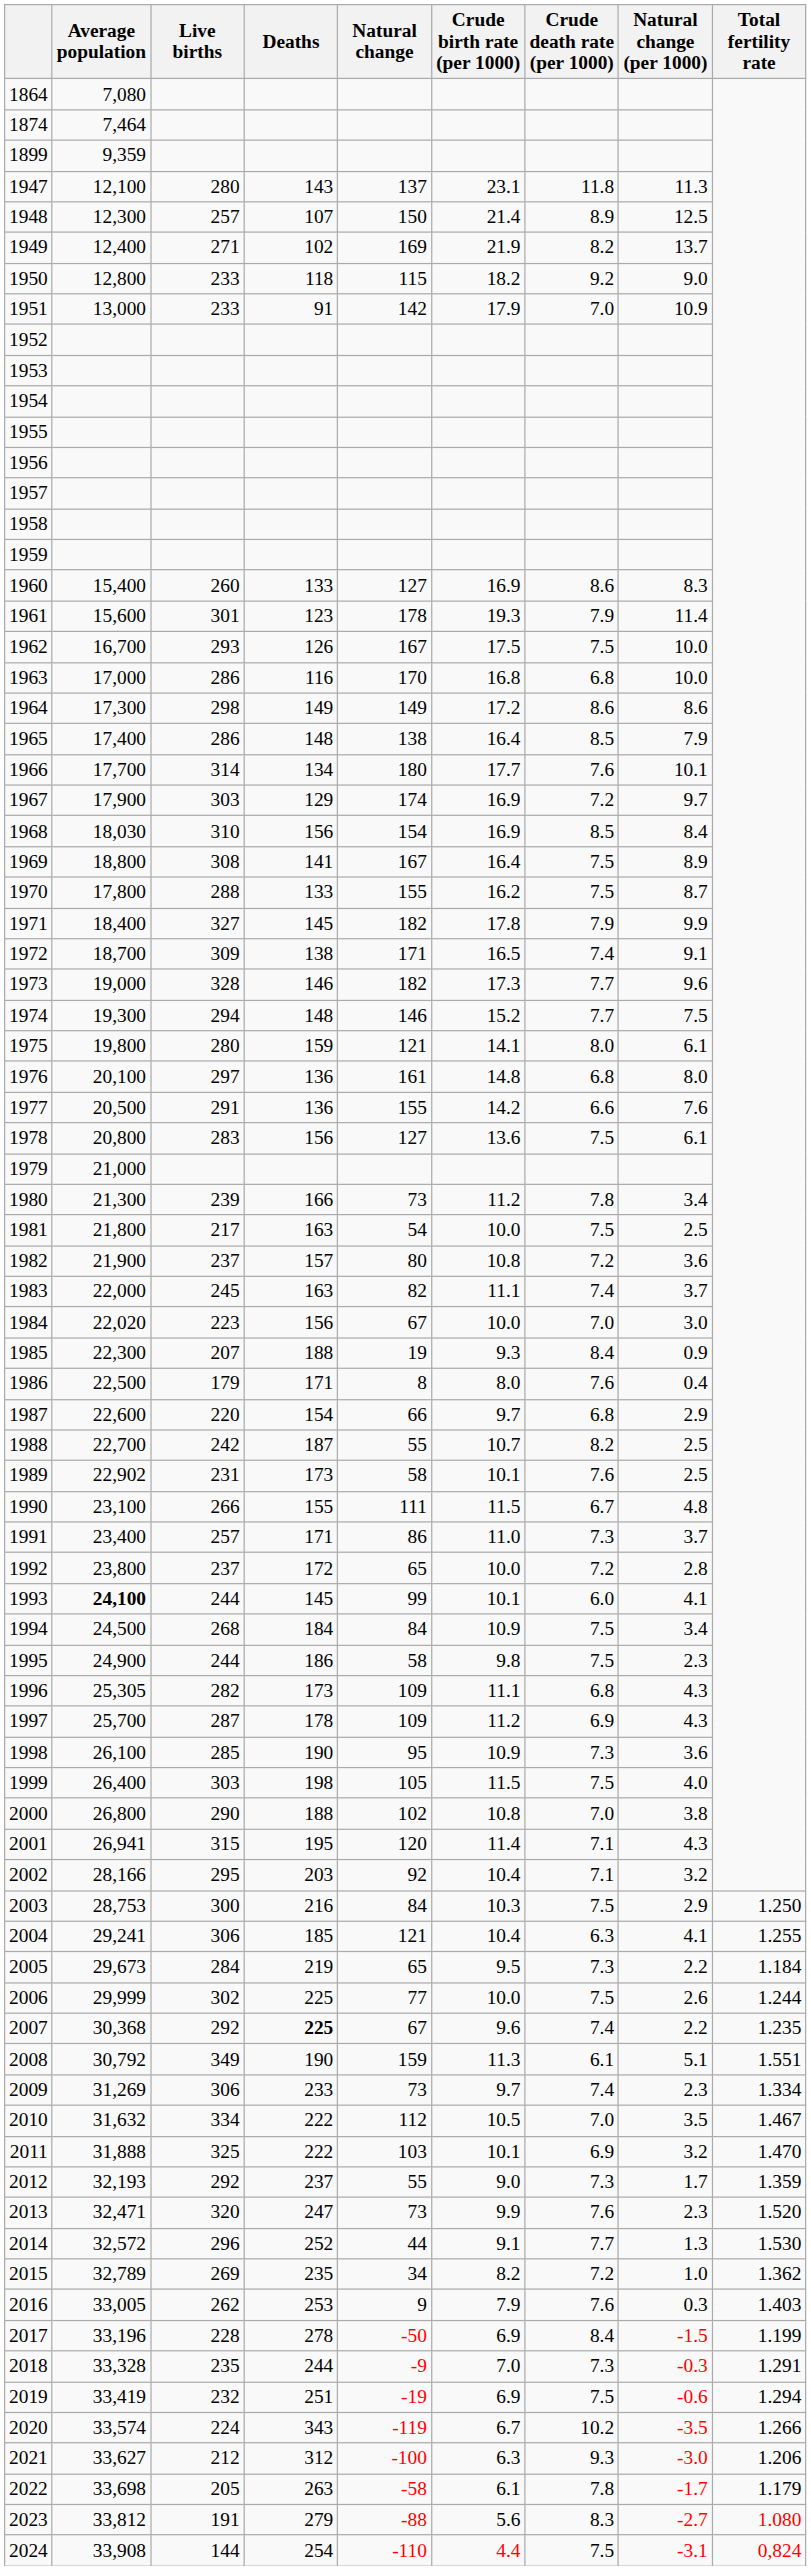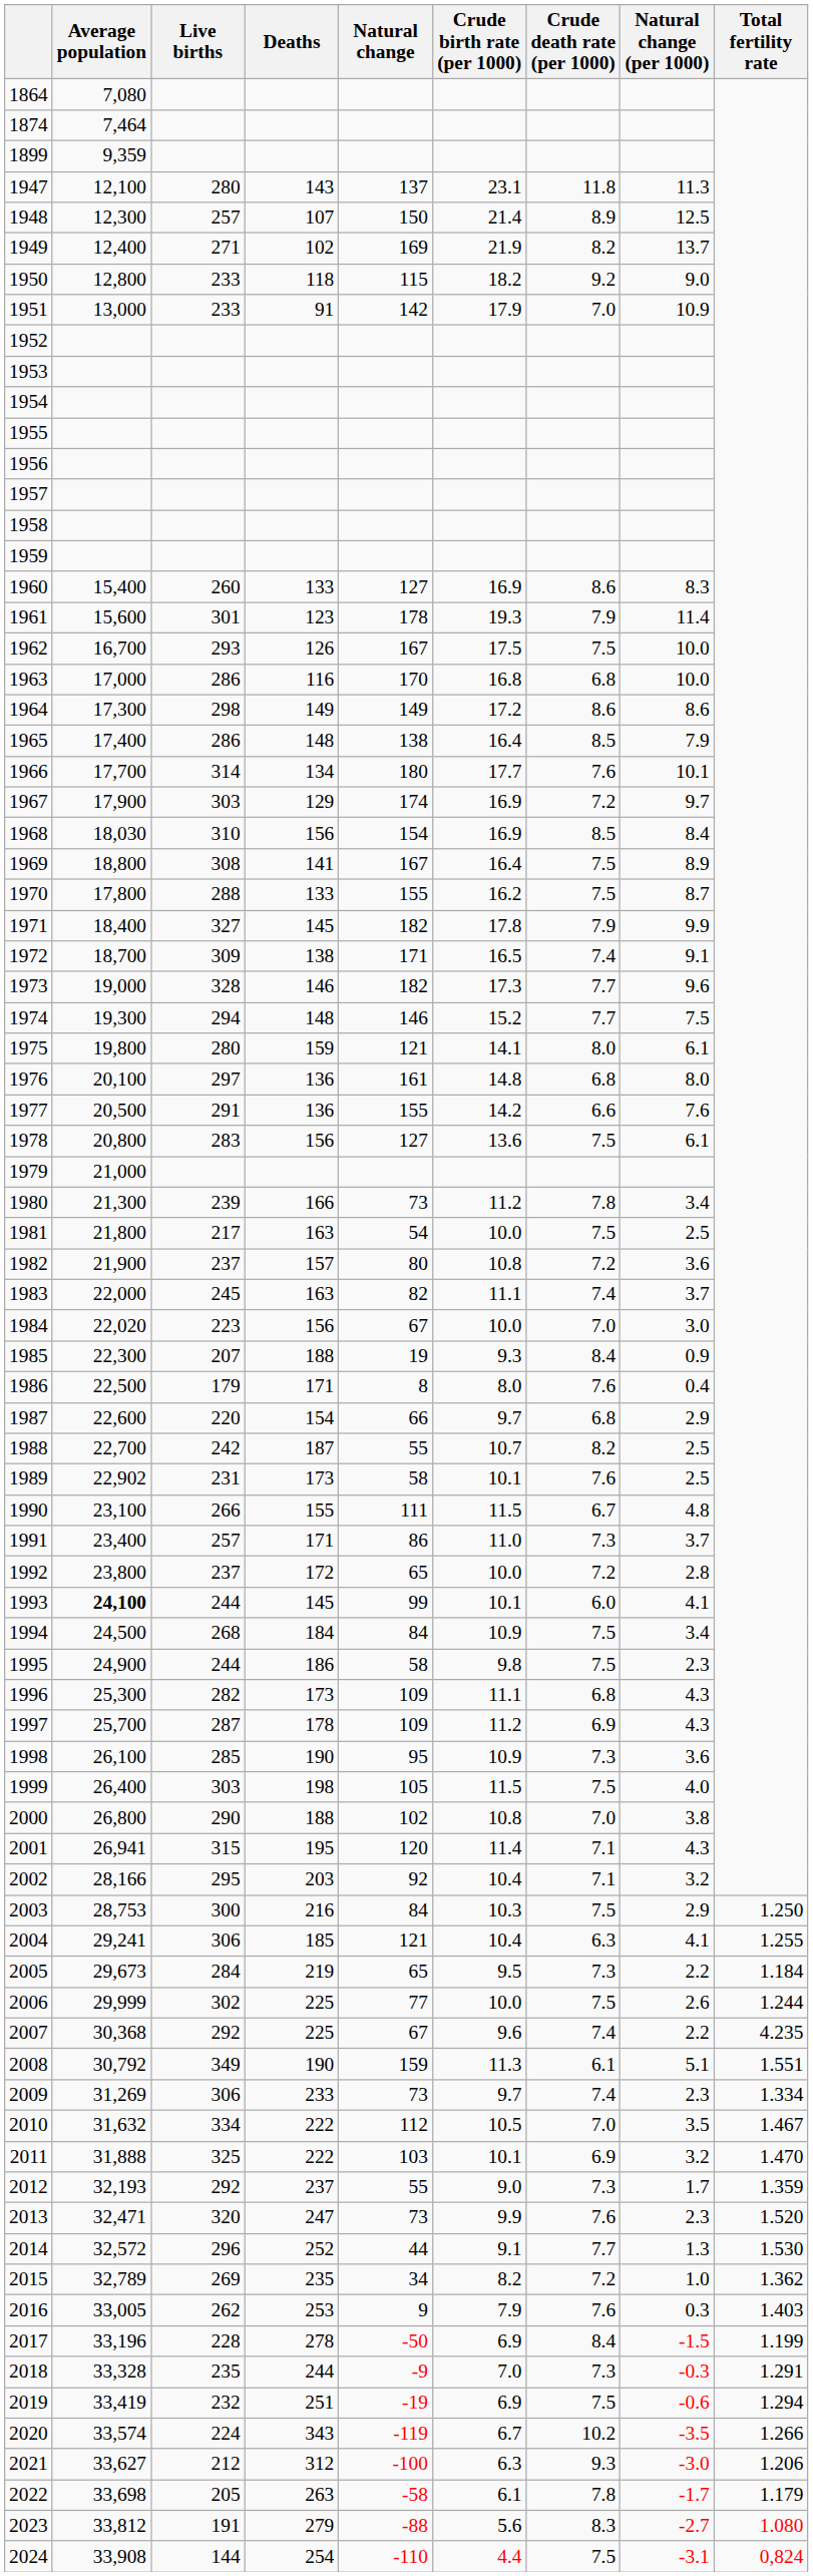 <table class="wikitable" style="text-align: right;">
 <tr>
 <th></th>
 <th width="70pt">Average population</th>
 <th width="70pt">Live births</th>
 <th width="70pt">Deaths</th>
 <th width="70pt">Natural change</th>
 <th width="70pt">Crude birth rate (per 1000)</th>
 <th width="70pt">Crude death rate (per 1000)</th>
 <th width="70pt">Natural change (per 1000)</th>
 <th width="70pt">Total fertility rate</th>
 </tr>
 <tr>
 <td>1864</td>
 <td>7,080</td>
 <td></td>
 <td></td>
 <td></td>
 <td></td>
 <td></td>
 <td></td>
 </tr>
 <tr>
 <td>1874</td>
 <td>7,464</td>
 <td></td>
 <td></td>
 <td></td>
 <td></td>
 <td></td>
 <td></td>
 </tr>
 <tr>
 <td>1899</td>
 <td>9,359</td>
 <td></td>
 <td></td>
 <td></td>
 <td></td>
 <td></td>
 <td></td>
 </tr>
 <tr>
 <td>1947</td>
 <td>12,100</td>
 <td>280</td>
 <td>143</td>
 <td>137</td>
 <td>23.1</td>
 <td>11.8</td>
 <td>11.3</td>
 </tr>
 <tr>
 <td>1948</td>
 <td>12,300</td>
 <td>257</td>
 <td>107</td>
 <td>150</td>
 <td>21.4</td>
 <td>8.9</td>
 <td>12.5</td>
 </tr>
 <tr>
 <td>1949</td>
 <td>12,400</td>
 <td>271</td>
 <td>102</td>
 <td>169</td>
 <td>21.9</td>
 <td>8.2</td>
 <td>13.7</td>
 </tr>
 <tr>
 <td>1950</td>
 <td>12,800</td>
 <td>233</td>
 <td>118</td>
 <td>115</td>
 <td>18.2</td>
 <td>9.2</td>
 <td>9.0</td>
 </tr>
 <tr>
 <td>1951</td>
 <td>13,000</td>
 <td>233</td>
 <td>91</td>
 <td>142</td>
 <td>17.9</td>
 <td>7.0</td>
 <td>10.9</td>
 </tr>
 <tr>
 <td>1952</td>
 <td></td>
 <td></td>
 <td></td>
 <td></td>
 <td></td>
 <td></td>
 <td></td>
 </tr>
 <tr>
 <td>1953</td>
 <td></td>
 <td></td>
 <td></td>
 <td></td>
 <td></td>
 <td></td>
 <td></td>
 </tr>
 <tr>
 <td>1954</td>
 <td></td>
 <td></td>
 <td></td>
 <td></td>
 <td></td>
 <td></td>
 <td></td>
 </tr>
 <tr>
 <td>1955</td>
 <td></td>
 <td></td>
 <td></td>
 <td></td>
 <td></td>
 <td></td>
 <td></td>
 </tr>
 <tr>
 <td>1956</td>
 <td></td>
 <td></td>
 <td></td>
 <td></td>
 <td></td>
 <td></td>
 <td></td>
 </tr>
 <tr>
 <td>1957</td>
 <td></td>
 <td></td>
 <td></td>
 <td></td>
 <td></td>
 <td></td>
 <td></td>
 </tr>
 <tr>
 <td>1958</td>
 <td></td>
 <td></td>
 <td></td>
 <td></td>
 <td></td>
 <td></td>
 <td></td>
 </tr>
 <tr>
 <td>1959</td>
 <td></td>
 <td></td>
 <td></td>
 <td></td>
 <td></td>
 <td></td>
 <td></td>
 </tr>
 <tr>
 <td>1960</td>
 <td>15,400</td>
 <td>260</td>
 <td>133</td>
 <td>127</td>
 <td>16.9</td>
 <td>8.6</td>
 <td>8.3</td>
 </tr>
 <tr>
 <td>1961</td>
 <td>15,600</td>
 <td>301</td>
 <td>123</td>
 <td>178</td>
 <td>19.3</td>
 <td>7.9</td>
 <td>11.4</td>
 </tr>
 <tr>
 <td>1962</td>
 <td>16,700</td>
 <td>293</td>
 <td>126</td>
 <td>167</td>
 <td>17.5</td>
 <td>7.5</td>
 <td>10.0</td>
 </tr>
 <tr>
 <td>1963</td>
 <td>17,000</td>
 <td>286</td>
 <td>116</td>
 <td>170</td>
 <td>16.8</td>
 <td>6.8</td>
 <td>10.0</td>
 </tr>
 <tr>
 <td>1964</td>
 <td>17,300</td>
 <td>298</td>
 <td>149</td>
 <td>149</td>
 <td>17.2</td>
 <td>8.6</td>
 <td>8.6</td>
 </tr>
 <tr>
 <td>1965</td>
 <td>17,400</td>
 <td>286</td>
 <td>148</td>
 <td>138</td>
 <td>16.4</td>
 <td>8.5</td>
 <td>7.9</td>
 </tr>
 <tr>
 <td>1966</td>
 <td>17,700</td>
 <td>314</td>
 <td>134</td>
 <td>180</td>
 <td>17.7</td>
 <td>7.6</td>
 <td>10.1</td>
 </tr>
 <tr>
 <td>1967</td>
 <td>17,900</td>
 <td>303</td>
 <td>129</td>
 <td>174</td>
 <td>16.9</td>
 <td>7.2</td>
 <td>9.7</td>
 </tr>
 <tr>
 <td>1968</td>
 <td>18,030</td>
 <td>310</td>
 <td>156</td>
 <td>154</td>
 <td>16.9</td>
 <td>8.5</td>
 <td>8.4</td>
 </tr>
 <tr>
 <td>1969</td>
 <td>18,800</td>
 <td>308</td>
 <td>141</td>
 <td>167</td>
 <td>16.4</td>
 <td>7.5</td>
 <td>8.9</td>
 </tr>
 <tr>
 <td>1970</td>
 <td>17,800</td>
 <td>288</td>
 <td>133</td>
 <td>155</td>
 <td>16.2</td>
 <td>7.5</td>
 <td>8.7</td>
 </tr>
 <tr>
 <td>1971</td>
 <td>18,400</td>
 <td>327</td>
 <td>145</td>
 <td>182</td>
 <td>17.8</td>
 <td>7.9</td>
 <td>9.9</td>
 </tr>
 <tr>
 <td>1972</td>
 <td>18,700</td>
 <td>309</td>
 <td>138</td>
 <td>171</td>
 <td>16.5</td>
 <td>7.4</td>
 <td>9.1</td>
 </tr>
 <tr>
 <td>1973</td>
 <td>19,000</td>
 <td>328</td>
 <td>146</td>
 <td>182</td>
 <td>17.3</td>
 <td>7.7</td>
 <td>9.6</td>
 </tr>
 <tr>
 <td>1974</td>
 <td>19,300</td>
 <td>294</td>
 <td>148</td>
 <td>146</td>
 <td>15.2</td>
 <td>7.7</td>
 <td>7.5</td>
 </tr>
 <tr>
 <td>1975</td>
 <td>19,800</td>
 <td>280</td>
 <td>159</td>
 <td>121</td>
 <td>14.1</td>
 <td>8.0</td>
 <td>6.1</td>
 </tr>
 <tr>
 <td>1976</td>
 <td>20,100</td>
 <td>297</td>
 <td>136</td>
 <td>161</td>
 <td>14.8</td>
 <td>6.8</td>
 <td>8.0</td>
 </tr>
 <tr>
 <td>1977</td>
 <td>20,500</td>
 <td>291</td>
 <td>136</td>
 <td>155</td>
 <td>14.2</td>
 <td>6.6</td>
 <td>7.6</td>
 </tr>
 <tr>
 <td>1978</td>
 <td>20,800</td>
 <td>283</td>
 <td>156</td>
 <td>127</td>
 <td>13.6</td>
 <td>7.5</td>
 <td>6.1</td>
 </tr>
 <tr>
 <td>1979</td>
 <td>21,000</td>
 <td></td>
 <td></td>
 <td></td>
 <td></td>
 <td></td>
 <td></td>
 </tr>
 <tr>
 <td>1980</td>
 <td>21,300</td>
 <td>239</td>
 <td>166</td>
 <td>73</td>
 <td>11.2</td>
 <td>7.8</td>
 <td>3.4</td>
 </tr>
 <tr>
 <td>1981</td>
 <td>21,800</td>
 <td>217</td>
 <td>163</td>
 <td>54</td>
 <td>10.0</td>
 <td>7.5</td>
 <td>2.5</td>
 </tr>
 <tr>
 <td>1982</td>
 <td>21,900</td>
 <td>237</td>
 <td>157</td>
 <td>80</td>
 <td>10.8</td>
 <td>7.2</td>
 <td>3.6</td>
 </tr>
 <tr>
 <td>1983</td>
 <td>22,000</td>
 <td>245</td>
 <td>163</td>
 <td>82</td>
 <td>11.1</td>
 <td>7.4</td>
 <td>3.7</td>
 </tr>
 <tr>
 <td>1984</td>
 <td>22,020</td>
 <td>223</td>
 <td>156</td>
 <td>67</td>
 <td>10.0</td>
 <td>7.0</td>
 <td>3.0</td>
 </tr>
 <tr>
 <td>1985</td>
 <td>22,300</td>
 <td>207</td>
 <td>188</td>
 <td>19</td>
 <td>9.3</td>
 <td>8.4</td>
 <td>0.9</td>
 </tr>
 <tr>
 <td>1986</td>
 <td>22,500</td>
 <td>179</td>
 <td>171</td>
 <td>8</td>
 <td>8.0</td>
 <td>7.6</td>
 <td>0.4</td>
 </tr>
 <tr>
 <td>1987</td>
 <td>22,600</td>
 <td>220</td>
 <td>154</td>
 <td>66</td>
 <td>9.7</td>
 <td>6.8</td>
 <td>2.9</td>
 </tr>
 <tr>
 <td>1988</td>
 <td>22,700</td>
 <td>242</td>
 <td>187</td>
 <td>55</td>
 <td>10.7</td>
 <td>8.2</td>
 <td>2.5</td>
 </tr>
 <tr>
 <td>1989</td>
 <td>22,902</td>
 <td>231</td>
 <td>173</td>
 <td>58</td>
 <td>10.1</td>
 <td>7.6</td>
 <td>2.5</td>
 </tr>
 <tr>
 <td>1990</td>
 <td>23,100</td>
 <td>266</td>
 <td>155</td>
 <td>111</td>
 <td>11.5</td>
 <td>6.7</td>
 <td>4.8</td>
 </tr>
 <tr>
 <td>1991</td>
 <td>23,400</td>
 <td>257</td>
 <td>171</td>
 <td>86</td>
 <td>11.0</td>
 <td>7.3</td>
 <td>3.7</td>
 </tr>
 <tr>
 <td>1992</td>
 <td>23,800</td>
 <td>237</td>
 <td>172</td>
 <td>65</td>
 <td>10.0</td>
 <td>7.2</td>
 <td>2.8</td>
 </tr>
 <tr>
 <td>1993</td>
 <td><strong>24,100</strong></td>
 <td>244</td>
 <td>145</td>
 <td>99</td>
 <td>10.1</td>
 <td>6.0</td>
 <td>4.1</td>
 </tr>
 <tr>
 <td>1994</td>
 <td>24,500</td>
 <td>268</td>
 <td>184</td>
 <td>84</td>
 <td>10.9</td>
 <td>7.5</td>
 <td>3.4</td>
 </tr>
 <tr>
 <td>1995</td>
 <td>24,900</td>
 <td>244</td>
 <td>186</td>
 <td>58</td>
 <td>9.8</td>
 <td>7.5</td>
 <td>2.3</td>
 </tr>
 <tr>
 <td>1996</td>
-<td>25,305</td>
+<td>25,300</td>
 <td>282</td>
 <td>173</td>
 <td>109</td>
 <td>11.1</td>
 <td>6.8</td>
 <td>4.3</td>
 </tr>
 <tr>
 <td>1997</td>
 <td>25,700</td>
 <td>287</td>
 <td>178</td>
 <td>109</td>
 <td>11.2</td>
 <td>6.9</td>
 <td>4.3</td>
 </tr>
 <tr>
 <td>1998</td>
 <td>26,100</td>
 <td>285</td>
 <td>190</td>
 <td>95</td>
 <td>10.9</td>
 <td>7.3</td>
 <td>3.6</td>
 </tr>
 <tr>
 <td>1999</td>
 <td>26,400</td>
 <td>303</td>
 <td>198</td>
 <td>105</td>
 <td>11.5</td>
 <td>7.5</td>
 <td>4.0</td>
 </tr>
 <tr>
 <td>2000</td>
 <td>26,800</td>
 <td>290</td>
 <td>188</td>
 <td>102</td>
 <td>10.8</td>
 <td>7.0</td>
 <td>3.8</td>
 </tr>
 <tr>
 <td>2001</td>
 <td>26,941</td>
 <td>315</td>
 <td>195</td>
 <td>120</td>
 <td>11.4</td>
 <td>7.1</td>
 <td>4.3</td>
 </tr>
 <tr>
 <td>2002</td>
 <td>28,166</td>
 <td>295</td>
 <td>203</td>
 <td>92</td>
 <td>10.4</td>
 <td>7.1</td>
 <td>3.2</td>
 </tr>
 <tr>
 <td>2003</td>
 <td>28,753</td>
 <td>300</td>
 <td>216</td>
 <td>84</td>
 <td>10.3</td>
 <td>7.5</td>
 <td>2.9</td>
 <td>1.250</td>
 </tr>
 <tr>
 <td>2004</td>
 <td>29,241</td>
 <td>306</td>
 <td>185</td>
 <td>121</td>
 <td>10.4</td>
 <td>6.3</td>
 <td>4.1</td>
 <td>1.255</td>
 </tr>
 <tr>
 <td>2005</td>
 <td>29,673</td>
 <td>284</td>
 <td>219</td>
 <td>65</td>
 <td>9.5</td>
 <td>7.3</td>
 <td>2.2</td>
 <td>1.184</td>
 </tr>
 <tr>
 <td>2006</td>
 <td>29,999</td>
 <td>302</td>
 <td>225</td>
 <td>77</td>
 <td>10.0</td>
 <td>7.5</td>
 <td>2.6</td>
 <td>1.244</td>
 </tr>
 <tr>
 <td>2007</td>
 <td>30,368</td>
 <td>292</td>
-<td><strong>225</strong></td>
+<td>225</td>
 <td>67</td>
 <td>9.6</td>
 <td>7.4</td>
 <td>2.2</td>
-<td>1.235</td>
+<td>4.235</td>
 </tr>
 <tr>
 <td>2008</td>
 <td>30,792</td>
 <td>349</td>
 <td>190</td>
 <td>159</td>
 <td>11.3</td>
 <td>6.1</td>
 <td>5.1</td>
 <td>1.551</td>
 </tr>
 <tr>
 <td>2009</td>
 <td>31,269</td>
 <td>306</td>
 <td>233</td>
 <td>73</td>
 <td>9.7</td>
 <td>7.4</td>
 <td>2.3</td>
 <td>1.334</td>
 </tr>
 <tr>
 <td>2010</td>
 <td>31,632</td>
 <td>334</td>
 <td>222</td>
 <td>112</td>
 <td>10.5</td>
 <td>7.0</td>
 <td>3.5</td>
 <td>1.467</td>
 </tr>
 <tr>
 <td>2011</td>
 <td>31,888</td>
 <td>325</td>
 <td>222</td>
 <td>103</td>
 <td>10.1</td>
 <td>6.9</td>
 <td>3.2</td>
 <td>1.470</td>
 </tr>
 <tr>
 <td>2012</td>
 <td>32,193</td>
 <td>292</td>
 <td>237</td>
 <td>55</td>
 <td>9.0</td>
 <td>7.3</td>
 <td>1.7</td>
 <td>1.359</td>
 </tr>
 <tr>
 <td>2013</td>
 <td>32,471</td>
 <td>320</td>
 <td>247</td>
 <td>73</td>
 <td>9.9</td>
 <td>7.6</td>
 <td>2.3</td>
 <td>1.520</td>
 </tr>
 <tr>
 <td>2014</td>
 <td>32,572</td>
 <td>296</td>
 <td>252</td>
 <td>44</td>
 <td>9.1</td>
 <td>7.7</td>
 <td>1.3</td>
 <td>1.530</td>
 </tr>
 <tr>
 <td>2015</td>
 <td>32,789</td>
 <td>269</td>
 <td>235</td>
 <td>34</td>
 <td>8.2</td>
 <td>7.2</td>
 <td>1.0</td>
 <td>1.362</td>
 </tr>
 <tr>
 <td>2016</td>
 <td>33,005</td>
 <td>262</td>
 <td>253</td>
 <td>9</td>
 <td>7.9</td>
 <td>7.6</td>
 <td>0.3</td>
 <td>1.403</td>
 </tr>
 <tr>
 <td>2017</td>
 <td>33,196</td>
 <td>228</td>
 <td>278</td>
 <td style="color: red">-50</td>
 <td>6.9</td>
 <td>8.4</td>
 <td style="color: red">-1.5</td>
 <td>1.199</td>
 </tr>
 <tr>
 <td>2018</td>
 <td>33,328</td>
 <td>235</td>
 <td>244</td>
 <td style="color: red">-9</td>
 <td>7.0</td>
 <td>7.3</td>
 <td style="color: red">-0.3</td>
 <td>1.291</td>
 </tr>
 <tr>
 <td>2019</td>
 <td>33,419</td>
 <td>232</td>
 <td>251</td>
 <td style="color: red">-19</td>
 <td>6.9</td>
 <td>7.5</td>
 <td style="color: red">-0.6</td>
 <td>1.294</td>
 </tr>
 <tr>
 <td>2020</td>
 <td>33,574</td>
 <td>224</td>
 <td>343</td>
 <td style="color: red">-119</td>
 <td>6.7</td>
 <td>10.2</td>
 <td style="color: red">-3.5</td>
 <td>1.266</td>
 </tr>
 <tr>
 <td>2021</td>
 <td>33,627</td>
 <td>212</td>
 <td>312</td>
 <td style="color: red">-100</td>
 <td>6.3</td>
 <td>9.3</td>
 <td style="color: red">-3.0</td>
 <td>1.206</td>
 </tr>
 <tr>
 <td>2022</td>
 <td>33,698</td>
 <td>205</td>
 <td>263</td>
 <td style="color: red">-58</td>
 <td>6.1</td>
 <td>7.8</td>
 <td style="color: red">-1.7</td>
 <td>1.179</td>
 </tr>
 <tr>
 <td>2023</td>
 <td>33,812</td>
 <td>191</td>
 <td>279</td>
 <td style="color: red">-88</td>
 <td>5.6</td>
 <td>8.3</td>
 <td style="color: red">-2.7</td>
 <td style="color: red">1.080</td>
 </tr>
 <tr>
 <td>2024</td>
 <td>33,908</td>
 <td>144</td>
 <td>254</td>
 <td style="color: red">-110</td>
 <td style="color: red">4.4</td>
 <td>7.5</td>
 <td style="color: red">-3.1</td>
 <td style="color: red">0,824</td>
 </tr>
 </table>
